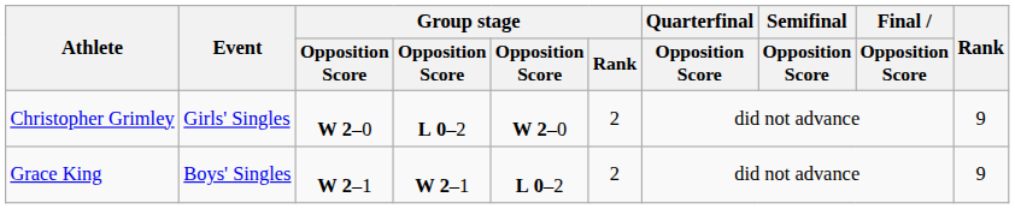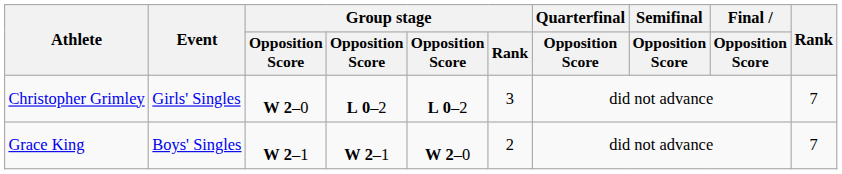 <table class="wikitable" style="font-size:90%">
 <tr>
 <th rowspan=2>Athlete</th>
 <th rowspan=2>Event</th>
 <th colspan=4>Group stage</th>
 <th>Quarterfinal</th>
 <th>Semifinal</th>
 <th>Final / </th>
 <th rowspan=2>Rank</th>
 </tr>
 <tr style="font-size:95%">
 <th>Opposition<br>Score</th>
 <th>Opposition<br>Score</th>
 <th>Opposition<br>Score</th>
 <th>Rank</th>
 <th>Opposition<br>Score</th>
 <th>Opposition<br>Score</th>
 <th>Opposition<br>Score</th>
 </tr>
 <tr align=center>
 <td align=left><a href='#'>Christopher Grimley</a></td>
 <td align=left><a href='#'>Girls' Singles</a></td>
 <td><br><strong>W</strong> <strong>2</strong>–0</td>
 <td><br><strong>L</strong> <strong>0</strong>–2</td>
-<td><br><strong>W</strong> <strong>2</strong>–0</td>
-<td>2</td>
+<td><br><strong>L</strong> <strong>0</strong>–2</td>
+<td>3</td>
 <td colspan=3>did not advance</td>
-<td>9</td>
+<td>7</td>
 </tr>
 <tr align=center>
 <td align=left><a href='#'>Grace King</a></td>
 <td align=left><a href='#'>Boys' Singles</a></td>
 <td><br><strong>W</strong> <strong>2</strong>–1</td>
 <td><br><strong>W</strong> <strong>2</strong>–1</td>
-<td><br><strong>L</strong> <strong>0</strong>–2</td>
+<td><br><strong>W</strong> <strong>2</strong>–0</td>
 <td>2</td>
 <td colspan=3>did not advance</td>
-<td>9</td>
+<td>7</td>
 </tr>
 </table>
